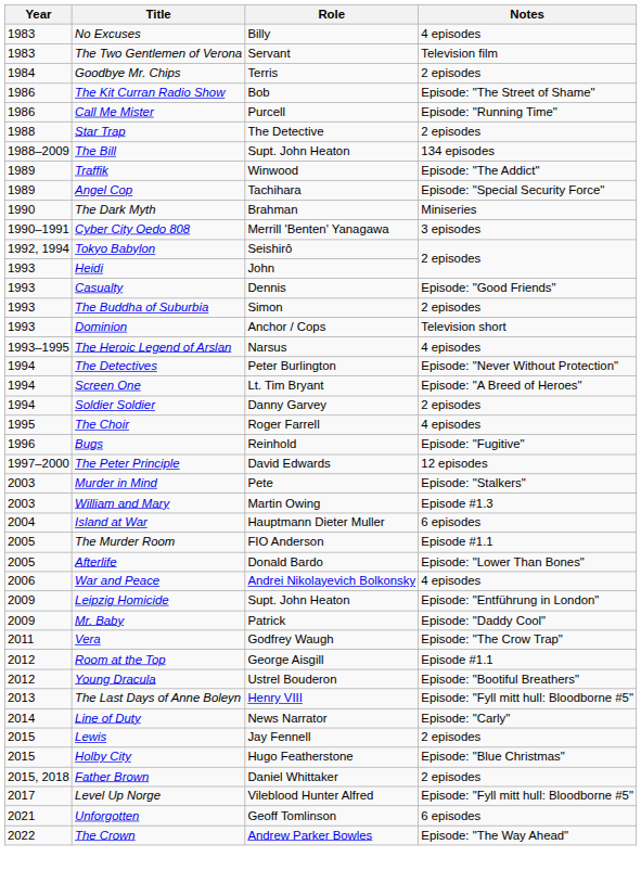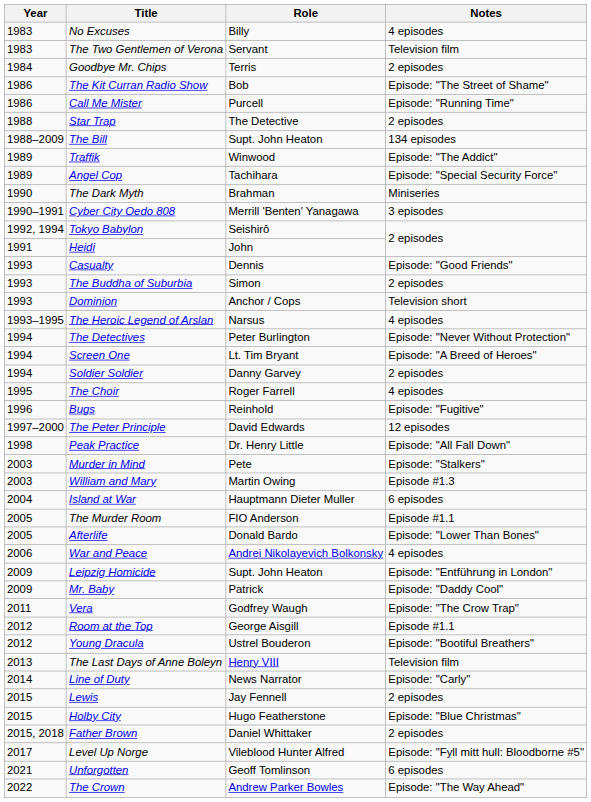 <table class="wikitable sortable">
 <tr>
 <th>Year</th>
 <th>Title</th>
 <th>Role</th>
 <th>Notes</th>
 </tr>
 <tr>
 <td>1983</td>
 <td><em>No Excuses</em></td>
 <td>Billy</td>
 <td>4 episodes</td>
 </tr>
 <tr>
 <td>1983</td>
 <td><em>The Two Gentlemen of Verona</em></td>
 <td>Servant</td>
 <td>Television film</td>
 </tr>
 <tr>
 <td>1984</td>
 <td><em>Goodbye Mr. Chips</em></td>
 <td>Terris</td>
 <td>2 episodes</td>
 </tr>
 <tr>
 <td>1986</td>
 <td><em><a href='#'>The Kit Curran Radio Show</a></em></td>
 <td>Bob</td>
 <td>Episode: "The Street of Shame"</td>
 </tr>
 <tr>
 <td>1986</td>
 <td><a href='#'><em>Call Me Mister</em></a></td>
 <td>Purcell</td>
 <td>Episode: "Running Time"</td>
 </tr>
 <tr>
 <td>1988</td>
 <td><em><a href='#'>Star Trap</a></em></td>
 <td>The Detective</td>
 <td>2 episodes</td>
 </tr>
 <tr>
 <td>1988–2009</td>
 <td><em><a href='#'>The Bill</a></em></td>
 <td>Supt. John Heaton</td>
 <td>134 episodes</td>
 </tr>
 <tr>
 <td>1989</td>
 <td><em><a href='#'>Traffik</a></em></td>
 <td>Winwood</td>
 <td>Episode: "The Addict"</td>
 </tr>
 <tr>
 <td>1989</td>
 <td><em><a href='#'>Angel Cop</a></em></td>
 <td>Tachihara</td>
 <td>Episode: "Special Security Force"</td>
 </tr>
 <tr>
 <td>1990</td>
 <td><em>The Dark Myth</em></td>
 <td>Brahman</td>
 <td>Miniseries</td>
 </tr>
 <tr>
 <td>1990–1991</td>
 <td><em><a href='#'>Cyber City Oedo 808</a></em></td>
 <td>Merrill 'Benten' Yanagawa</td>
 <td>3 episodes</td>
 </tr>
 <tr>
 <td>1992, 1994</td>
 <td><em><a href='#'>Tokyo Babylon</a></em></td>
 <td>Seishirô</td>
 <td rowspan="2">2 episodes</td>
 </tr>
 <tr>
-<td>1993</td>
+<td>1991</td>
 <td><a href='#'><em>Heidi</em></a></td>
 <td>John</td>
 </tr>
 <tr>
 <td>1993</td>
 <td><a href='#'><em>Casualty</em></a></td>
 <td>Dennis</td>
 <td>Episode: "Good Friends"</td>
 </tr>
 <tr>
 <td>1993</td>
 <td><a href='#'><em>The Buddha of Suburbia</em></a></td>
 <td>Simon</td>
 <td>2 episodes</td>
 </tr>
 <tr>
 <td>1993</td>
 <td><a href='#'><em>Dominion</em></a></td>
 <td>Anchor / Cops</td>
 <td>Television short</td>
 </tr>
 <tr>
 <td>1993–1995</td>
 <td><a href='#'><em>The Heroic Legend of Arslan</em></a></td>
 <td>Narsus</td>
 <td>4 episodes</td>
 </tr>
 <tr>
 <td>1994</td>
 <td><a href='#'><em>The Detectives</em></a></td>
 <td>Peter Burlington</td>
 <td>Episode: "Never Without Protection"</td>
 </tr>
 <tr>
 <td>1994</td>
 <td><em><a href='#'>Screen One</a></em></td>
 <td>Lt. Tim Bryant</td>
 <td>Episode: "A Breed of Heroes"</td>
 </tr>
 <tr>
 <td>1994</td>
 <td><em><a href='#'>Soldier Soldier</a></em></td>
 <td>Danny Garvey</td>
 <td>2 episodes</td>
 </tr>
 <tr>
 <td>1995</td>
 <td><a href='#'><em>The Choir</em></a></td>
 <td>Roger Farrell</td>
 <td>4 episodes</td>
 </tr>
 <tr>
 <td>1996</td>
 <td><a href='#'><em>Bugs</em></a></td>
 <td>Reinhold</td>
 <td>Episode: "Fugitive"</td>
 </tr>
 <tr>
 <td>1997–2000</td>
 <td><a href='#'><em>The Peter Principle</em></a></td>
 <td>David Edwards</td>
 <td>12 episodes</td>
+</tr>
+<tr>
+<td>1998</td>
+<td><em><a href='#'>Peak Practice</a></em></td>
+<td>Dr. Henry Little</td>
+<td>Episode: "All Fall Down"</td>
 </tr>
 <tr>
 <td>2003</td>
 <td><a href='#'><em>Murder in Mind</em></a></td>
 <td>Pete</td>
 <td>Episode: "Stalkers"</td>
 </tr>
 <tr>
 <td>2003</td>
 <td><a href='#'><em>William and Mary</em></a></td>
 <td>Martin Owing</td>
 <td>Episode #1.3</td>
 </tr>
 <tr>
 <td>2004</td>
 <td><em><a href='#'>Island at War</a></em></td>
 <td>Hauptmann Dieter Muller</td>
 <td>6 episodes</td>
 </tr>
 <tr>
 <td>2005</td>
 <td><em>The Murder Room</em></td>
 <td>FIO Anderson</td>
 <td>Episode #1.1</td>
 </tr>
 <tr>
 <td>2005</td>
 <td><a href='#'><em>Afterlife</em></a></td>
 <td>Donald Bardo</td>
 <td>Episode: "Lower Than Bones"</td>
 </tr>
 <tr>
 <td>2006</td>
 <td><a href='#'><em>War and Peace</em></a></td>
 <td><a href='#'>Andrei Nikolayevich Bolkonsky</a></td>
 <td>4 episodes</td>
 </tr>
 <tr>
 <td>2009</td>
 <td><em><a href='#'>Leipzig Homicide</a></em></td>
 <td>Supt. John Heaton</td>
 <td>Episode: "Entführung in London"</td>
 </tr>
 <tr>
 <td>2009</td>
 <td><em><a href='#'>Mr. Baby</a></em></td>
 <td>Patrick</td>
 <td>Episode: "Daddy Cool"</td>
 </tr>
 <tr>
 <td>2011</td>
 <td><a href='#'><em>Vera</em></a></td>
 <td>Godfrey Waugh</td>
 <td>Episode: "The Crow Trap"</td>
 </tr>
 <tr>
 <td>2012</td>
 <td><a href='#'><em>Room at the Top</em></a></td>
 <td>George Aisgill</td>
 <td>Episode #1.1</td>
 </tr>
 <tr>
 <td>2012</td>
 <td><em><a href='#'>Young Dracula</a></em></td>
 <td>Ustrel Bouderon</td>
 <td>Episode: "Bootiful Breathers"</td>
 </tr>
 <tr>
 <td>2013</td>
 <td><em>The Last Days of Anne Boleyn</em></td>
 <td><a href='#'>Henry VIII</a></td>
-<td>Episode: "Fyll mitt hull: Bloodborne #5"</td>
+<td>Television film</td>
 </tr>
 <tr>
 <td>2014</td>
 <td><em><a href='#'>Line of Duty</a></em></td>
 <td>News Narrator</td>
 <td>Episode: "Carly"</td>
 </tr>
 <tr>
 <td>2015</td>
 <td><a href='#'><em>Lewis</em></a></td>
 <td>Jay Fennell</td>
 <td>2 episodes</td>
 </tr>
 <tr>
 <td>2015</td>
 <td><em><a href='#'>Holby City</a></em></td>
 <td>Hugo Featherstone</td>
 <td>Episode: "Blue Christmas"</td>
 </tr>
 <tr>
 <td>2015, 2018</td>
 <td><a href='#'><em>Father Brown</em></a></td>
 <td>Daniel Whittaker</td>
 <td>2 episodes</td>
 </tr>
 <tr>
 <td>2017</td>
 <td><em>Level Up Norge</em></td>
 <td>Vileblood Hunter Alfred</td>
 <td>Episode: "Fyll mitt hull: Bloodborne #5"</td>
 </tr>
 <tr>
 <td>2021</td>
 <td><em><a href='#'>Unforgotten</a></em></td>
 <td>Geoff Tomlinson</td>
 <td>6 episodes</td>
 </tr>
 <tr>
 <td>2022</td>
 <td><a href='#'><em>The Crown</em></a></td>
 <td><a href='#'>Andrew Parker Bowles</a></td>
 <td>Episode: "The Way Ahead"</td>
 </tr>
 </table>
